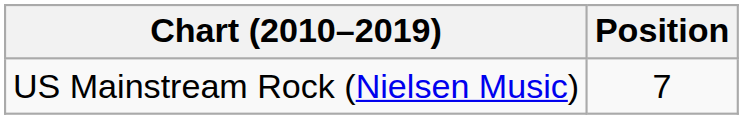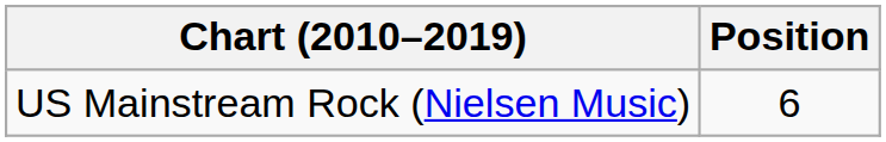 <table class="wikitable">
 <tr>
 <th>Chart (2010–2019)</th>
 <th>Position</th>
 </tr>
 <tr>
 <td>US Mainstream Rock (<a href='#'>Nielsen Music</a>)</td>
-<td align="center">7</td>
+<td align="center">6</td>
 </tr>
 </table>
